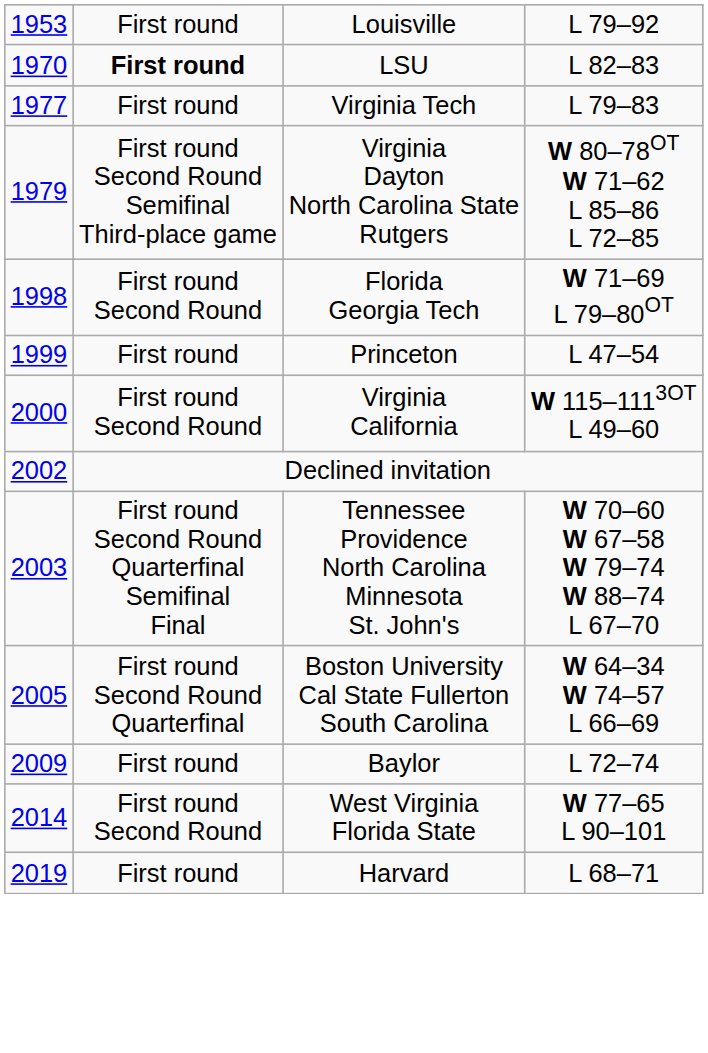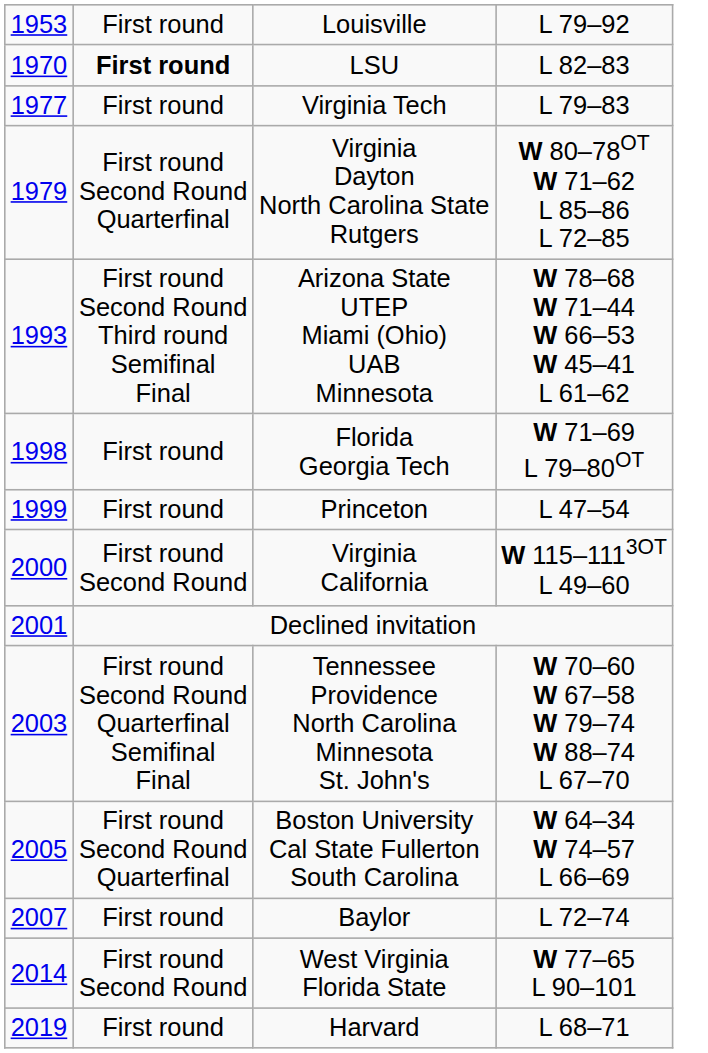 <table class="wikitable">
 <tr align="center">
 <td><a href='#'>1953</a></td>
 <td>First round</td>
 <td>Louisville</td>
 <td>L 79–92</td>
 </tr>
 <tr align="center">
 <td><a href='#'>1970</a></td>
 <td><strong>First round</strong></td>
 <td>LSU</td>
 <td>L 82–83</td>
 </tr>
 <tr align="center">
 <td><a href='#'>1977</a></td>
 <td>First round</td>
 <td>Virginia Tech</td>
 <td>L 79–83</td>
 </tr>
 <tr align="center">
 <td><a href='#'>1979</a></td>
-<td>First round<br>Second Round<br>Semifinal<br>Third-place game</td>
+<td>First round<br>Second Round<br>Quarterfinal</td>
 <td>Virginia<br>Dayton<br>North Carolina State<br>Rutgers</td>
 <td><strong>W</strong> 80–78<sup>OT</sup><br><strong>W</strong> 71–62<br>L 85–86<br>L 72–85</td>
 </tr>
 <tr align="center">
+<td><a href='#'>1993</a></td>
+<td>First round<br>Second Round<br>Third round<br>Semifinal<br>Final</td>
+<td>Arizona State<br>UTEP<br>Miami (Ohio)<br>UAB<br>Minnesota</td>
+<td><strong>W</strong> 78–68<br><strong>W</strong> 71–44<br><strong>W</strong> 66–53<br><strong>W</strong> 45–41<br>L 61–62</td>
+</tr>
+<tr align="center">
 <td><a href='#'>1998</a></td>
-<td>First round<br>Second Round</td>
+<td>First round</td>
 <td>Florida<br>Georgia Tech</td>
 <td><strong>W</strong> 71–69<br>L 79–80<sup>OT</sup></td>
 </tr>
 <tr align="center">
 <td><a href='#'>1999</a></td>
 <td>First round</td>
 <td>Princeton</td>
 <td>L 47–54</td>
 </tr>
 <tr align="center">
 <td><a href='#'>2000</a></td>
 <td>First round<br>Second Round</td>
 <td>Virginia<br>California</td>
 <td><strong>W</strong> 115–111<sup>3OT</sup><br>L 49–60</td>
 </tr>
 <tr align="center">
-<td><a href='#'>2002</a></td>
+<td><a href='#'>2001</a></td>
 <td colspan="3">Declined invitation</td>
 </tr>
 <tr align="center">
 <td><a href='#'>2003</a></td>
 <td>First round<br>Second Round<br>Quarterfinal<br>Semifinal<br>Final</td>
 <td>Tennessee<br>Providence<br>North Carolina<br>Minnesota<br>St. John's</td>
 <td><strong>W</strong> 70–60<br><strong>W</strong> 67–58<br><strong>W</strong> 79–74<br><strong>W</strong> 88–74<br>L 67–70</td>
 </tr>
 <tr align="center">
 <td><a href='#'>2005</a></td>
 <td>First round<br>Second Round<br>Quarterfinal</td>
 <td>Boston University<br>Cal State Fullerton<br>South Carolina</td>
 <td><strong>W</strong> 64–34<br><strong>W</strong> 74–57<br>L 66–69</td>
 </tr>
 <tr align="center">
-<td><a href='#'>2009</a></td>
+<td><a href='#'>2007</a></td>
 <td>First round</td>
 <td>Baylor</td>
 <td>L 72–74</td>
 </tr>
 <tr align="center">
 <td><a href='#'>2014</a></td>
 <td>First round<br>Second Round</td>
 <td>West Virginia<br>Florida State</td>
 <td><strong>W</strong> 77–65<br>L 90–101</td>
 </tr>
 <tr align="center">
 <td><a href='#'>2019</a></td>
 <td>First round</td>
 <td>Harvard</td>
 <td>L 68–71</td>
 </tr>
 </table>
